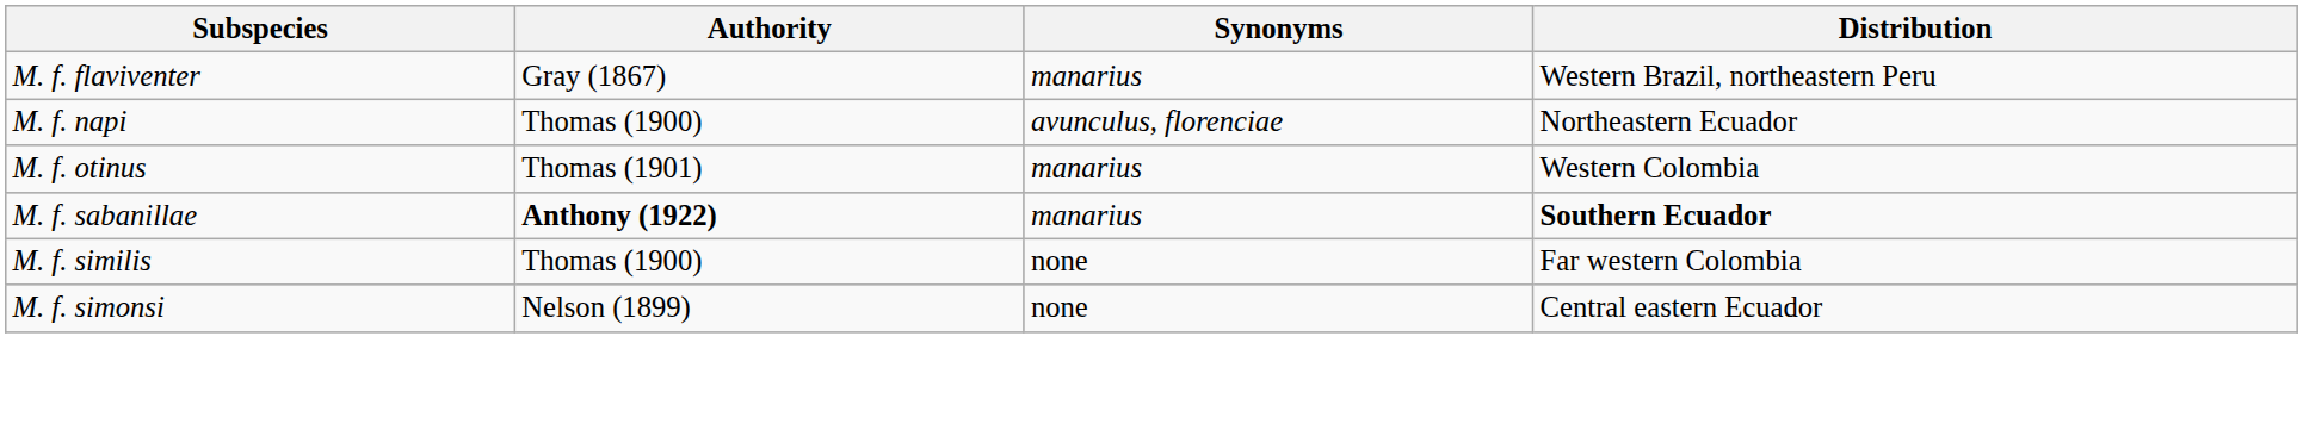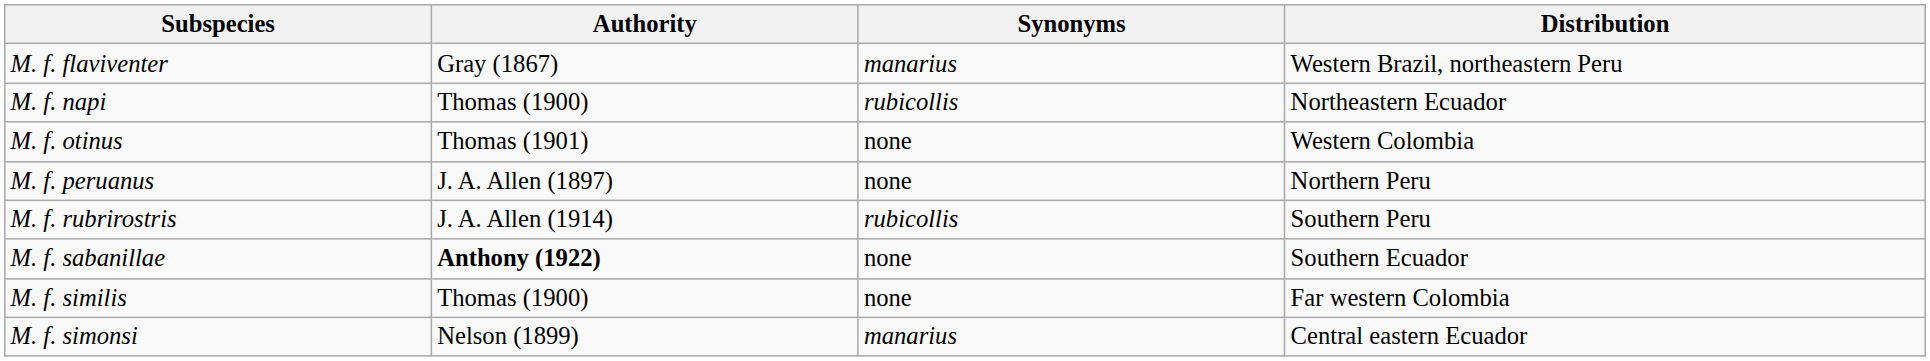 <table class="wikitable">
 <tr>
 <th>Subspecies</th>
 <th>Authority</th>
 <th>Synonyms</th>
 <th>Distribution</th>
 </tr>
 <tr valign="top" align="left">
 <td width="10%"><em>M. f. flaviventer</em></td>
 <td width="10%">Gray (1867)</td>
 <td width="10%"><em>manarius</em></td>
 <td width="15%">Western Brazil, northeastern Peru</td>
 </tr>
 <tr valign="top" align="left">
 <td width="10%"><em>M. f. napi</em></td>
 <td width="10%">Thomas (1900)</td>
-<td width="10%"><em>avunculus, florenciae</em></td>
+<td width="10%"><em>rubicollis</em></td>
 <td width="15%">Northeastern Ecuador</td>
 </tr>
 <tr valign="top" align="left">
 <td width="10%"><em>M. f. otinus</em></td>
 <td width="10%">Thomas (1901)</td>
-<td width="10%"><em>manarius</em></td>
+<td width="10%">none</td>
 <td width="15%">Western Colombia</td>
+</tr>
+<tr valign="top" align="left">
+<td width="10%"><em>M. f. peruanus</em></td>
+<td width="10%">J. A. Allen (1897)</td>
+<td width="10%">none</td>
+<td width="15%">Northern Peru</td>
+</tr>
+<tr valign="top" align="left">
+<td width="10%"><em>M. f. rubrirostris</em></td>
+<td width="10%">J. A. Allen (1914)</td>
+<td width="10%"><em>rubicollis</em></td>
+<td width="15%">Southern Peru</td>
 </tr>
 <tr valign="top" align="left">
 <td width="10%"><em>M. f. sabanillae</em></td>
 <td width="10%"><strong>Anthony (1922)</strong></td>
-<td width="10%"><em>manarius</em></td>
-<td width="15%"><strong>Southern Ecuador</strong></td>
+<td width="10%">none</td>
+<td width="15%">Southern Ecuador</td>
 </tr>
 <tr valign="top" align="left">
 <td width="10%"><em>M. f. similis</em></td>
 <td width="10%">Thomas (1900)</td>
 <td width="10%">none</td>
 <td width="15%">Far western Colombia</td>
 </tr>
 <tr valign="top" align="left">
 <td width="10%"><em>M. f. simonsi</em></td>
 <td width="10%">Nelson (1899)</td>
-<td width="10%">none</td>
+<td width="10%"><em>manarius</em></td>
 <td width="15%">Central eastern Ecuador</td>
 </tr>
 </table>
